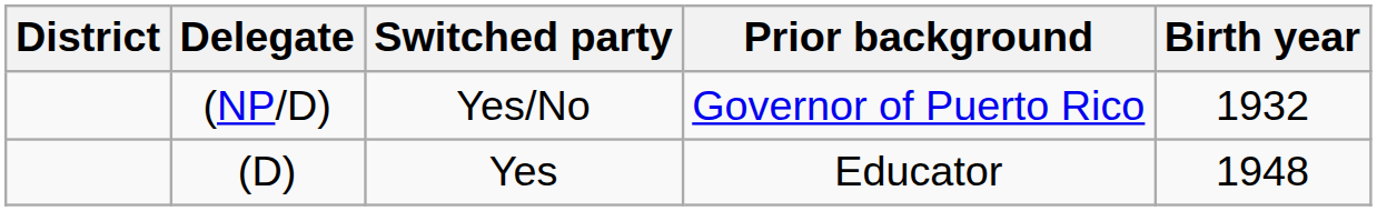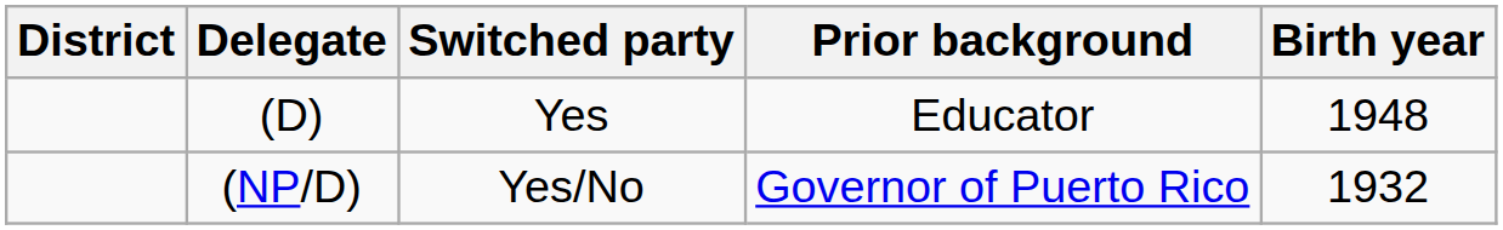 <table class="sortable wikitable" style="text-align:center">
 <tr>
 <th>District</th>
 <th>Delegate</th>
 <th>Switched party</th>
 <th>Prior background</th>
 <th>Birth year</th>
 </tr>
 <tr>
 <td></td>
+<td> (D)</td>
+<td>Yes</td>
+<td>Educator</td>
+<td>1948</td>
+</tr>
+<tr>
+<td></td>
 <td> (<a href='#'>NP</a>/D)</td>
 <td>Yes/No</td>
 <td><a href='#'>Governor of Puerto Rico</a></td>
 <td>1932</td>
 </tr>
-<tr>
-<td></td>
-<td> (D)</td>
-<td>Yes</td>
-<td>Educator</td>
-<td>1948</td>
-</tr>
 </table>
